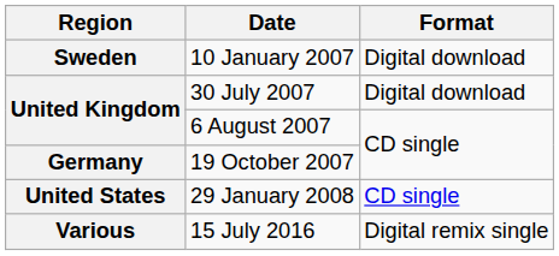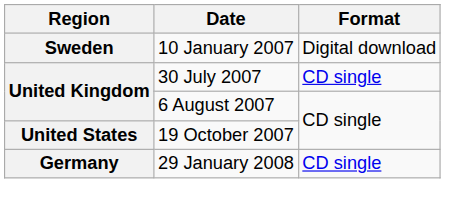 <table class="wikitable plainrowheaders">
 <tr>
 <th>Region</th>
 <th>Date</th>
 <th>Format</th>
 </tr>
 <tr>
 <th scope="row">Sweden</th>
 <td>10 January 2007</td>
 <td>Digital download</td>
 </tr>
 <tr>
 <th scope="row" rowspan="2">United Kingdom</th>
 <td>30 July 2007</td>
-<td>Digital download</td>
+<td><a href='#'>CD single</a></td>
 </tr>
 <tr>
 <td>6 August 2007</td>
 <td rowspan="2">CD single</td>
 </tr>
 <tr>
-<th scope="row">Germany</th>
+<th scope="row">United States</th>
 <td>19 October 2007</td>
 </tr>
 <tr>
-<th scope="row">United States</th>
+<th scope="row">Germany</th>
 <td>29 January 2008</td>
 <td><a href='#'>CD single</a></td>
 </tr>
-<tr>
-<th scope="row">Various</th>
-<td>15 July 2016</td>
-<td>Digital remix single</td>
-</tr>
 </table>
